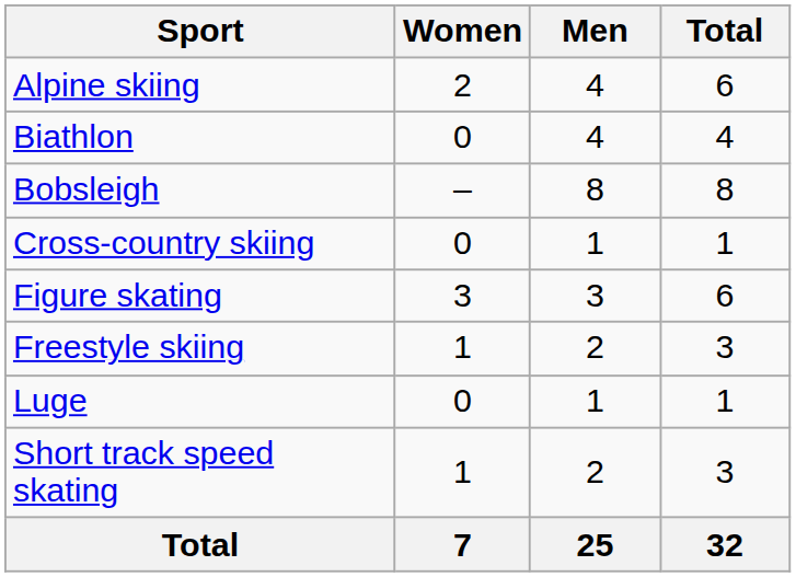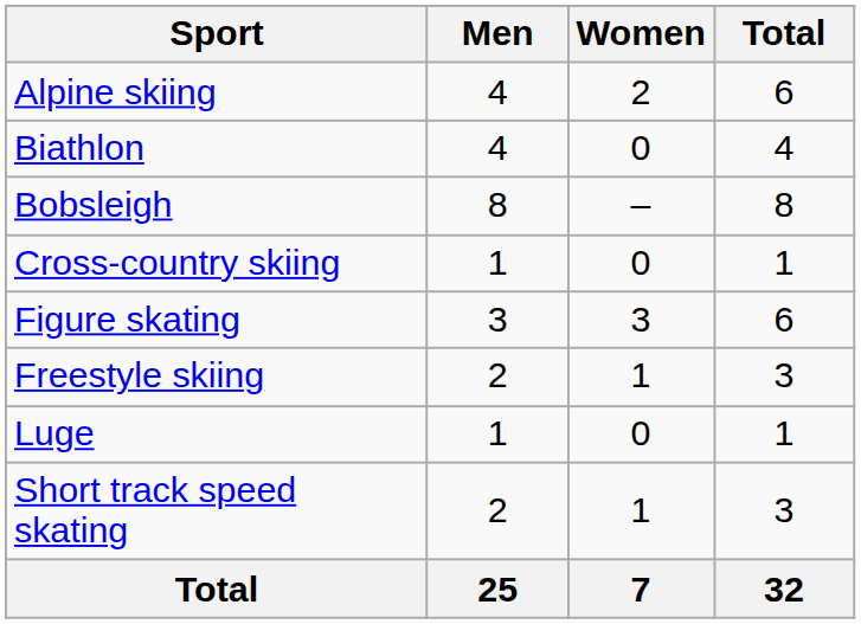 <table class="wikitable sortable" style="text-align:center;">
 <tr>
 <th width=180>Sport</th>
+<th width=55>Men</th>
 <th width=55>Women</th>
-<th width=55>Men</th>
 <th width=55>Total</th>
 </tr>
 <tr>
 <td align=left><a href='#'>Alpine skiing</a></td>
+<td>4</td>
 <td>2</td>
-<td>4</td>
 <td>6</td>
 </tr>
 <tr>
 <td align=left><a href='#'>Biathlon</a></td>
+<td>4</td>
 <td>0</td>
-<td>4</td>
 <td>4</td>
 </tr>
 <tr>
 <td align=left><a href='#'>Bobsleigh</a></td>
+<td>8</td>
 <td>–</td>
-<td>8</td>
 <td>8</td>
 </tr>
 <tr>
 <td align=left><a href='#'>Cross-country skiing</a></td>
+<td>1</td>
 <td>0</td>
-<td>1</td>
 <td>1</td>
 </tr>
 <tr>
 <td align=left><a href='#'>Figure skating</a></td>
 <td>3</td>
 <td>3</td>
 <td>6</td>
 </tr>
 <tr>
 <td align=left><a href='#'>Freestyle skiing</a></td>
+<td>2</td>
 <td>1</td>
-<td>2</td>
 <td>3</td>
 </tr>
 <tr>
 <td align=left><a href='#'>Luge</a></td>
+<td>1</td>
 <td>0</td>
-<td>1</td>
 <td>1</td>
 </tr>
 <tr>
 <td align=left><a href='#'>Short track speed skating</a></td>
+<td>2</td>
 <td>1</td>
-<td>2</td>
 <td>3</td>
 </tr>
 <tr>
 <th>Total</th>
+<th>25</th>
 <th>7</th>
-<th>25</th>
 <th>32</th>
 </tr>
 </table>
